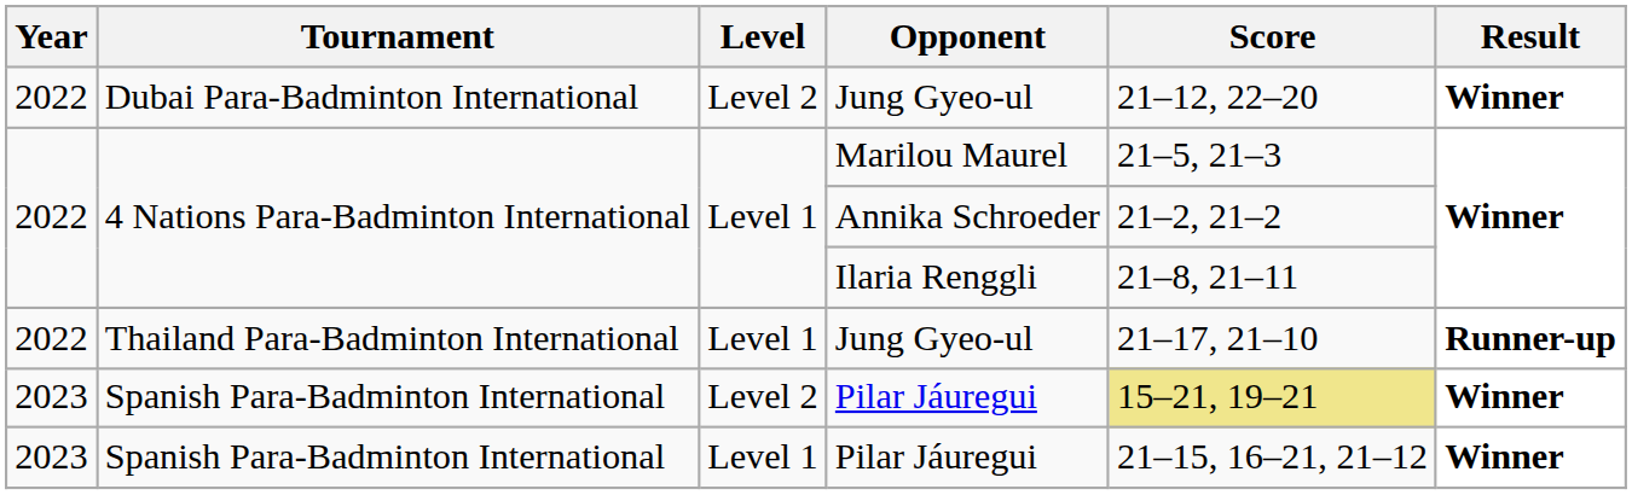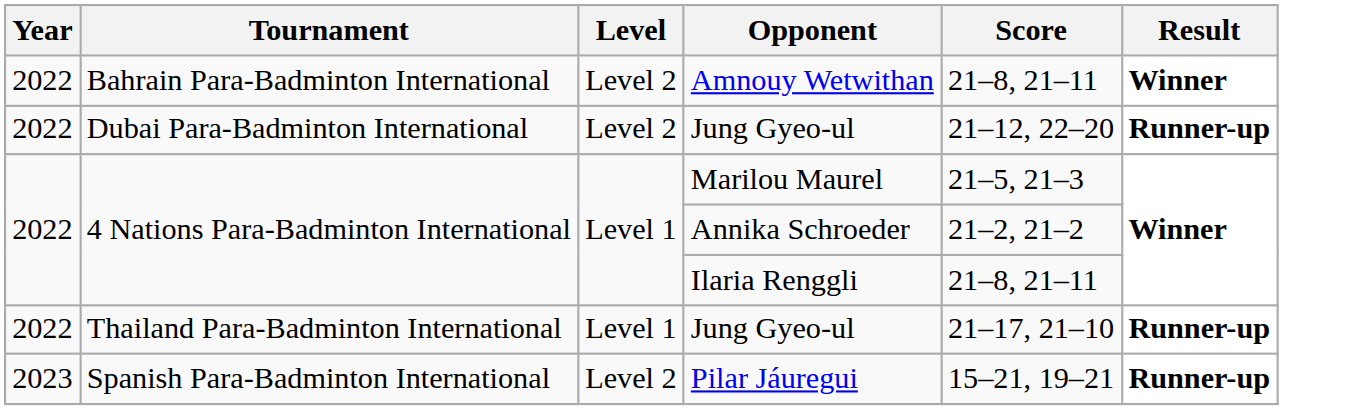 <table class="sortable wikitable" style="font-size: 90%;">
 <tr>
 <th>Year</th>
 <th>Tournament</th>
 <th>Level</th>
 <th>Opponent</th>
 <th>Score</th>
 <th>Result</th>
 </tr>
 <tr>
 <td align="center">2022</td>
+<td align="left">Bahrain Para-Badminton International</td>
+<td align="left">Level 2</td>
+<td align="left"> <a href='#'>Amnouy Wetwithan</a></td>
+<td align="left">21–8, 21–11</td>
+<td style="text-align:left; background:white"> <strong>Winner</strong></td>
+</tr>
+<tr>
+<td align="center">2022</td>
 <td align="left">Dubai Para-Badminton International</td>
 <td align="left">Level 2</td>
 <td align="left"> Jung Gyeo-ul</td>
 <td align="left">21–12, 22–20</td>
-<td style="text-align:left; background:white"> <strong>Winner</strong></td>
+<td style="text-align:left; background:white"> <strong>Runner-up</strong></td>
 </tr>
 <tr>
 <td rowspan="3" align="center">2022</td>
 <td rowspan="3" align="left">4 Nations Para-Badminton International</td>
 <td rowspan="3" align="left">Level 1</td>
 <td align="left"> Marilou Maurel</td>
 <td align="left">21–5, 21–3</td>
 <td rowspan="3" style="text-align:left; background:white"> <strong>Winner</strong></td>
 </tr>
 <tr>
 <td align="left"> Annika Schroeder</td>
 <td align="left">21–2, 21–2</td>
 </tr>
 <tr>
 <td align="left"> Ilaria Renggli</td>
 <td align="left">21–8, 21–11</td>
 </tr>
 <tr>
 <td align="center">2022</td>
 <td align="left">Thailand Para-Badminton International</td>
 <td align="left">Level 1</td>
 <td align="left"> Jung Gyeo-ul</td>
 <td align="left">21–17, 21–10</td>
 <td style="text-align:left; background:white"> <strong>Runner-up</strong></td>
 </tr>
 <tr>
 <td align="center">2023</td>
 <td align="left">Spanish Para-Badminton International</td>
 <td align="left">Level 2</td>
 <td align="left"> <a href='#'>Pilar Jáuregui</a></td>
-<td align="left" style="background: khaki;">15–21, 19–21</td>
-<td style="text-align:left; background:white"> <strong>Winner</strong></td>
-</tr>
-<tr>
-<td align="center">2023</td>
-<td align="left">Spanish Para-Badminton International</td>
-<td align="left">Level 1</td>
-<td align="left"> Pilar Jáuregui</td>
-<td align="left">21–15, 16–21, 21–12</td>
-<td style="text-align:left; background:white"> <strong>Winner</strong></td>
+<td align="left">15–21, 19–21</td>
+<td style="text-align:left; background:white"> <strong>Runner-up</strong></td>
 </tr>
 </table>
